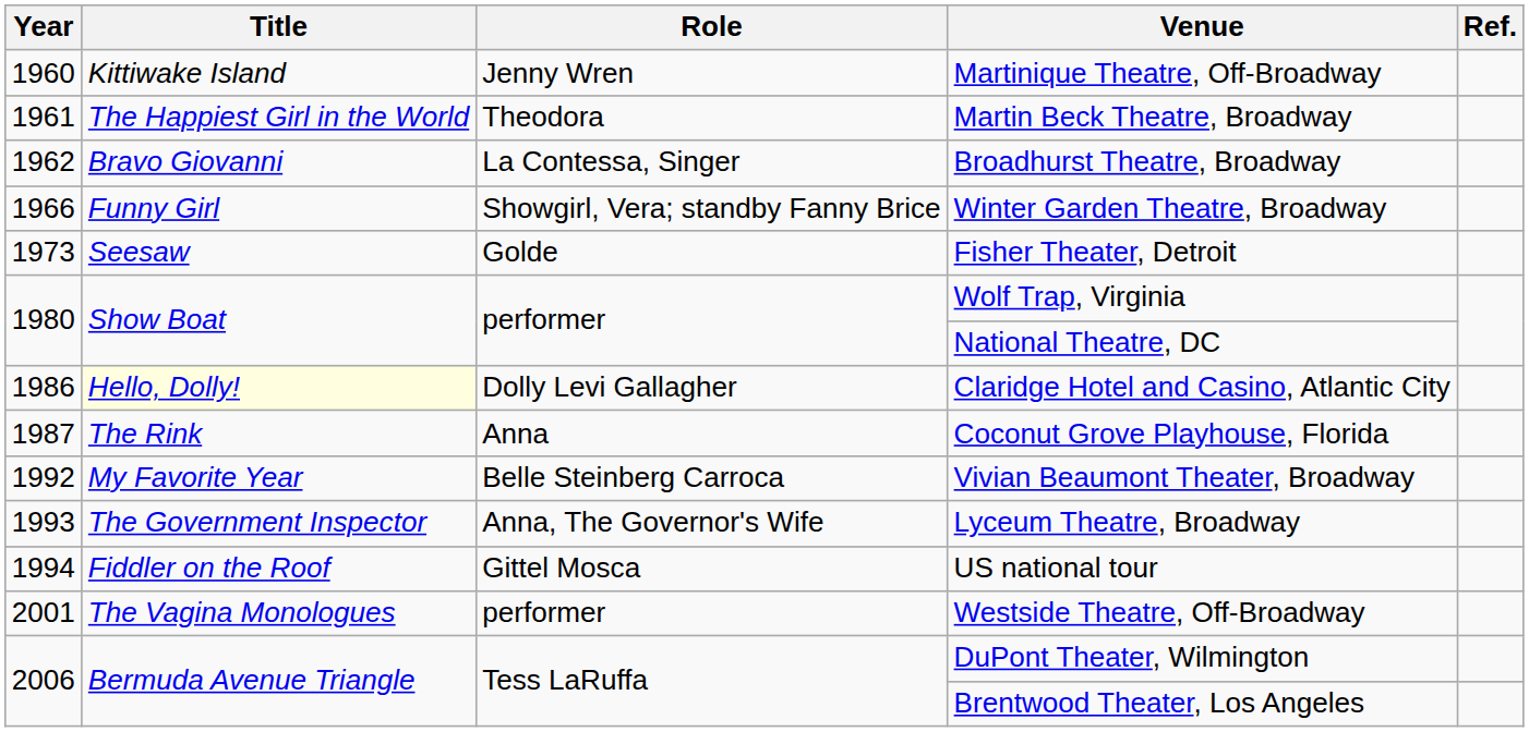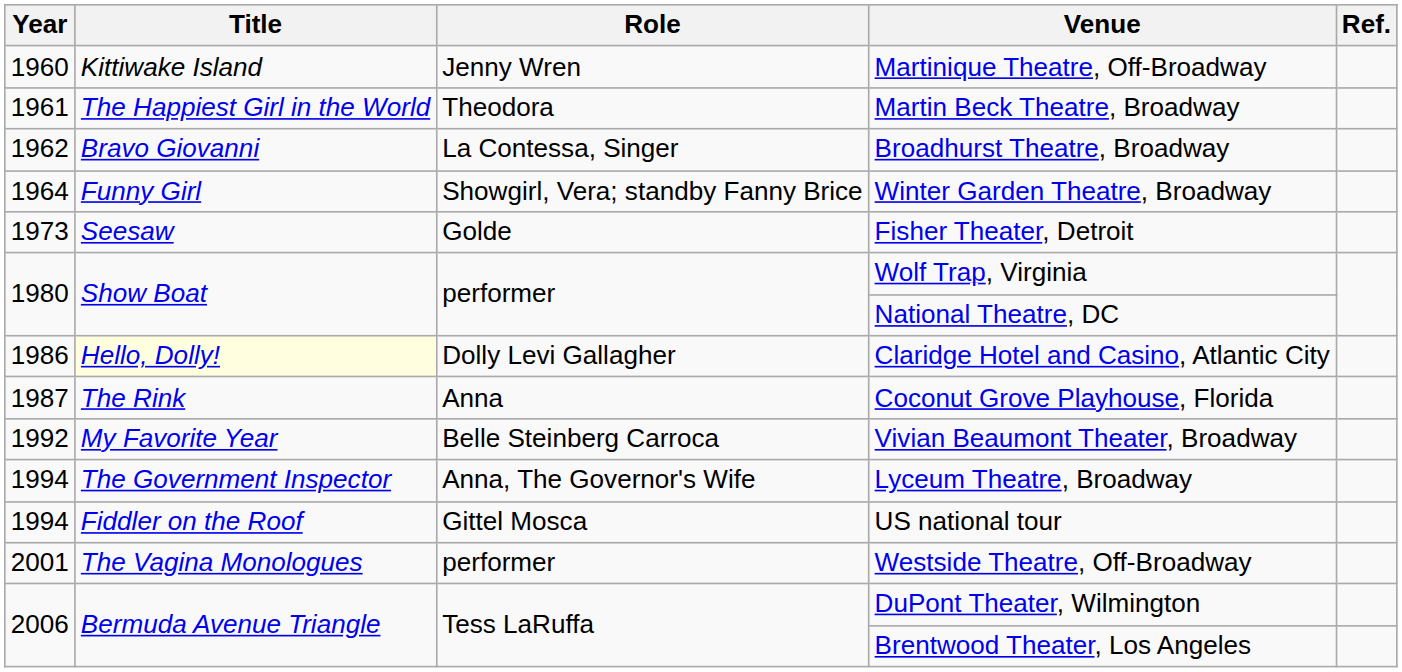 <table class="wikitable sortable">
 <tr>
 <th>Year</th>
 <th>Title</th>
 <th>Role</th>
 <th>Venue</th>
 <th>Ref.</th>
 </tr>
 <tr>
 <td>1960</td>
 <td><em>Kittiwake Island</em></td>
 <td>Jenny Wren</td>
 <td><a href='#'>Martinique Theatre</a>, Off-Broadway</td>
 <td></td>
 </tr>
 <tr>
 <td>1961</td>
 <td><em><a href='#'>The Happiest Girl in the World</a></em></td>
 <td>Theodora</td>
 <td><a href='#'>Martin Beck Theatre</a>, Broadway</td>
 <td></td>
 </tr>
 <tr>
 <td>1962</td>
 <td><em><a href='#'>Bravo Giovanni</a></em></td>
 <td>La Contessa, Singer</td>
 <td><a href='#'>Broadhurst Theatre</a>, Broadway</td>
 <td></td>
 </tr>
 <tr>
-<td>1966</td>
+<td>1964</td>
 <td><em><a href='#'>Funny Girl</a></em></td>
 <td>Showgirl, Vera; standby Fanny Brice</td>
 <td><a href='#'>Winter Garden Theatre</a>, Broadway</td>
 <td></td>
 </tr>
 <tr>
 <td>1973</td>
 <td><em><a href='#'>Seesaw</a></em></td>
 <td>Golde</td>
 <td><a href='#'>Fisher Theater</a>, Detroit</td>
 <td></td>
 </tr>
 <tr>
 <td rowspan=2>1980</td>
 <td rowspan=2><em><a href='#'>Show Boat</a></em></td>
 <td rowspan=2>performer</td>
 <td><a href='#'>Wolf Trap</a>, Virginia</td>
 <td rowspan=2></td>
 </tr>
 <tr>
 <td><a href='#'>National Theatre</a>, DC</td>
 </tr>
 <tr>
 <td>1986</td>
 <td style="background: lightyellow;"><em><a href='#'>Hello, Dolly!</a></em></td>
 <td>Dolly Levi Gallagher</td>
 <td><a href='#'>Claridge Hotel and Casino</a>, Atlantic City</td>
 <td></td>
 </tr>
 <tr>
 <td>1987</td>
 <td><em><a href='#'>The Rink</a></em></td>
 <td>Anna</td>
 <td><a href='#'>Coconut Grove Playhouse</a>, Florida</td>
 <td></td>
 </tr>
 <tr>
 <td>1992</td>
 <td><em><a href='#'>My Favorite Year</a></em></td>
 <td>Belle Steinberg Carroca</td>
 <td><a href='#'>Vivian Beaumont Theater</a>, Broadway</td>
 <td></td>
 </tr>
 <tr>
-<td>1993</td>
+<td>1994</td>
 <td><em><a href='#'>The Government Inspector</a></em></td>
 <td>Anna, The Governor's Wife</td>
 <td><a href='#'>Lyceum Theatre</a>, Broadway</td>
 <td></td>
 </tr>
 <tr>
 <td>1994</td>
 <td><em><a href='#'>Fiddler on the Roof</a></em></td>
 <td>Gittel Mosca</td>
 <td>US national tour</td>
 <td></td>
 </tr>
 <tr>
 <td>2001</td>
 <td><em><a href='#'>The Vagina Monologues</a></em></td>
 <td>performer</td>
 <td><a href='#'>Westside Theatre</a>, Off-Broadway</td>
 <td></td>
 </tr>
 <tr>
 <td rowspan=2>2006</td>
 <td rowspan=2><em><a href='#'>Bermuda Avenue Triangle</a></em></td>
 <td rowspan=2>Tess LaRuffa</td>
 <td><a href='#'>DuPont Theater</a>, Wilmington</td>
 <td></td>
 </tr>
 <tr>
 <td><a href='#'>Brentwood Theater</a>, Los Angeles</td>
 <td></td>
 </tr>
 </table>
